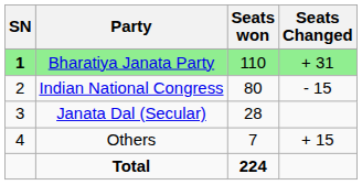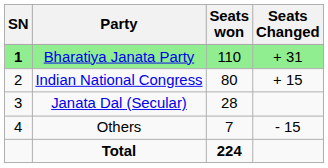 <table class="wikitable sortable" style="text-align:center;">
 <tr bgcolor="#cccccc">
 <th>SN</th>
 <th>Party</th>
 <th>Seats<br>won</th>
 <th>Seats<br> Changed</th>
 </tr>
 <tr>
 </tr>
 <tr style="background: #90EE90;">
 <td><strong>1</strong></td>
 <td><a href='#'>Bharatiya Janata Party</a></td>
 <td>110</td>
 <td>+ 31</td>
 </tr>
 <tr>
 <td>2</td>
 <td><a href='#'>Indian National Congress</a></td>
 <td>80</td>
-<td>- 15</td>
+<td>+ 15</td>
 </tr>
 <tr>
 <td>3</td>
 <td><a href='#'>Janata Dal (Secular)</a></td>
 <td>28</td>
 <td></td>
 </tr>
 <tr -12>
 <td>4</td>
 <td>Others</td>
 <td>7</td>
-<td>+ 15</td>
+<td>- 15</td>
 </tr>
 <tr>
 <td></td>
 <td><strong>Total</strong></td>
 <td><strong>224</strong></td>
 <td></td>
 </tr>
 </table>
